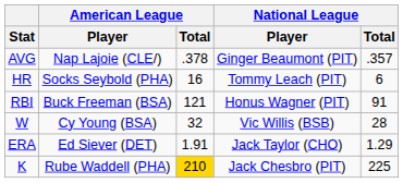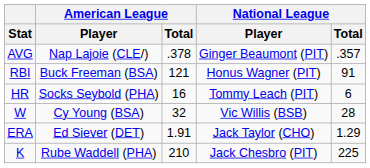 <table class="wikitable" style="text-align:center;">
 <tr>
 <th></th>
 <th colspan=2><a href='#'>American League</a></th>
 <th colspan=2><a href='#'>National League</a></th>
 </tr>
 <tr>
 <th>Stat</th>
 <th>Player</th>
 <th>Total</th>
 <th>Player</th>
 <th>Total</th>
 </tr>
 <tr>
 <td><a href='#'>AVG</a></td>
 <td><a href='#'>Nap Lajoie</a> (<a href='#'>CLE</a>/)</td>
 <td>.378</td>
 <td><a href='#'>Ginger Beaumont</a> (<a href='#'>PIT</a>)</td>
 <td>.357</td>
 </tr>
 <tr>
+<td><a href='#'>RBI</a></td>
+<td><a href='#'>Buck Freeman</a> (<a href='#'>BSA</a>)</td>
+<td>121</td>
+<td><a href='#'>Honus Wagner</a> (<a href='#'>PIT</a>)</td>
+<td>91</td>
+</tr>
+<tr>
 <td><a href='#'>HR</a></td>
 <td><a href='#'>Socks Seybold</a> (<a href='#'>PHA</a>)</td>
 <td>16</td>
 <td><a href='#'>Tommy Leach</a> (<a href='#'>PIT</a>)</td>
 <td>6</td>
-</tr>
-<tr>
-<td><a href='#'>RBI</a></td>
-<td><a href='#'>Buck Freeman</a> (<a href='#'>BSA</a>)</td>
-<td>121</td>
-<td><a href='#'>Honus Wagner</a> (<a href='#'>PIT</a>)</td>
-<td>91</td>
 </tr>
 <tr>
 <td><a href='#'>W</a></td>
 <td><a href='#'>Cy Young</a> (<a href='#'>BSA</a>)</td>
 <td>32</td>
 <td><a href='#'>Vic Willis</a> (<a href='#'>BSB</a>)</td>
 <td>28</td>
 </tr>
 <tr>
 <td><a href='#'>ERA</a></td>
 <td><a href='#'>Ed Siever</a> (<a href='#'>DET</a>)</td>
 <td>1.91</td>
 <td><a href='#'>Jack Taylor</a> (<a href='#'>CHO</a>)</td>
 <td>1.29</td>
 </tr>
 <tr>
 <td><a href='#'>K</a></td>
 <td><a href='#'>Rube Waddell</a> (<a href='#'>PHA</a>)</td>
-<td style="background: gold;">210</td>
+<td>210</td>
 <td><a href='#'>Jack Chesbro</a> (<a href='#'>PIT</a>)</td>
 <td>225</td>
 </tr>
 </table>
